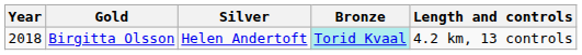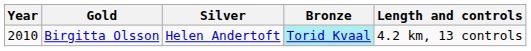 <table class="wikitable">
 <tr>
 <th>Year</th>
 <th>Gold</th>
 <th>Silver</th>
 <th>Bronze</th>
 <th>Length and controls</th>
 </tr>
 <tr>
-<td>2018</td>
+<td>2010</td>
 <td> <a href='#'>Birgitta Olsson</a></td>
 <td> <a href='#'>Helen Andertoft</a></td>
 <td style="background: paleturquoise;"> <a href='#'>Torid Kvaal</a></td>
 <td>4.2 km, 13 controls</td>
 </tr>
 </table>
